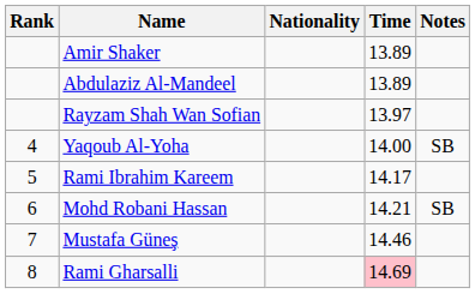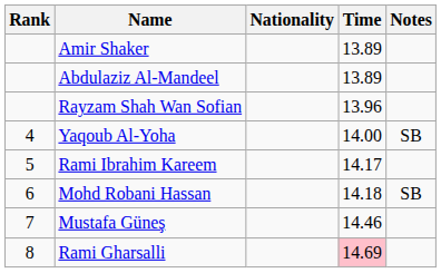 <table class="wikitable sortable" style="text-align:center;font-size:95%">
 <tr>
 <th>Rank</th>
 <th>Name</th>
 <th>Nationality</th>
 <th>Time</th>
 <th>Notes</th>
 </tr>
 <tr>
 <td></td>
 <td align=left><a href='#'>Amir Shaker</a></td>
 <td align=left></td>
 <td>13.89</td>
 <td></td>
 </tr>
 <tr>
 <td></td>
 <td align=left><a href='#'>Abdulaziz Al-Mandeel</a></td>
 <td align=left></td>
 <td>13.89</td>
 <td></td>
 </tr>
 <tr>
 <td></td>
 <td align=left><a href='#'>Rayzam Shah Wan Sofian</a></td>
 <td align=left></td>
-<td>13.97</td>
+<td>13.96</td>
 <td></td>
 </tr>
 <tr>
 <td>4</td>
 <td align=left><a href='#'>Yaqoub Al-Yoha</a></td>
 <td align=left></td>
 <td>14.00</td>
 <td>SB</td>
 </tr>
 <tr>
 <td>5</td>
 <td align=left><a href='#'>Rami Ibrahim Kareem</a></td>
 <td align=left></td>
 <td>14.17</td>
 <td></td>
 </tr>
 <tr>
 <td>6</td>
 <td align=left><a href='#'>Mohd Robani Hassan</a></td>
 <td align=left></td>
-<td>14.21</td>
+<td>14.18</td>
 <td>SB</td>
 </tr>
 <tr>
 <td>7</td>
 <td align=left><a href='#'>Mustafa Güneş</a></td>
 <td align=left></td>
 <td>14.46</td>
 <td></td>
 </tr>
 <tr>
 <td>8</td>
 <td align=left><a href='#'>Rami Gharsalli</a></td>
 <td align=left></td>
 <td style="background: pink;">14.69</td>
 <td></td>
 </tr>
 </table>
